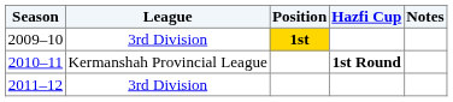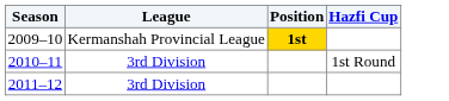 <table border="1" cellpadding="2" style="border-collapse:collapse; text-align:center; font-size:normal;">
 <tr style="background:#f0f6fa;">
 <th>Season</th>
 <th>League</th>
 <th>Position</th>
 <th><a href='#'>Hazfi Cup</a></th>
-<th>Notes</th>
 </tr>
 <tr>
 <td>2009–10</td>
-<td><a href='#'>3rd Division</a></td>
+<td>Kermanshah Provincial League</td>
 <td bgcolor=gold><strong>1st</strong></td>
-<td></td>
 <td></td>
 </tr>
 <tr>
 <td><a href='#'>2010–11</a></td>
-<td>Kermanshah Provincial League</td>
+<td><a href='#'>3rd Division</a></td>
 <td></td>
-<td><strong>1st Round</strong></td>
-<td></td>
+<td>1st Round</td>
 </tr>
 <tr>
 <td><a href='#'>2011–12</a></td>
 <td><a href='#'>3rd Division</a></td>
 <td></td>
 <td></td>
-<td></td>
 </tr>
 </table>
